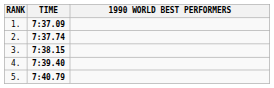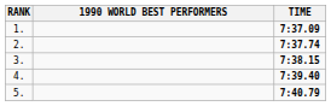 <table class="wikitable" style="border-collapse: collapse; font-size: 90%;">
 <tr>
 <th>RANK</th>
+<th align="center" style="width: 25em">1990 WORLD BEST PERFORMERS</th>
 <th align="center" style="width: 5em">TIME</th>
-<th align="center" style="width: 25em">1990 WORLD BEST PERFORMERS</th>
 </tr>
 <tr>
 <td align="center">1.</td>
+<td></td>
 <td align="center"><strong>7:37.09</strong></td>
-<td></td>
 </tr>
 <tr>
 <td align="center">2.</td>
+<td></td>
 <td align="center"><strong>7:37.74</strong></td>
-<td></td>
 </tr>
 <tr>
 <td align="center">3.</td>
+<td></td>
 <td align="center"><strong>7:38.15</strong></td>
-<td></td>
 </tr>
 <tr>
 <td align="center">4.</td>
+<td></td>
 <td align="center"><strong>7:39.40</strong></td>
-<td></td>
 </tr>
 <tr>
 <td align="center">5.</td>
+<td></td>
 <td align="center"><strong>7:40.79</strong></td>
-<td></td>
 </tr>
 </table>
